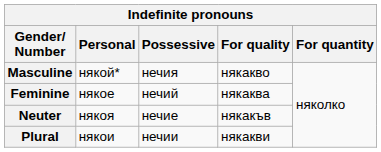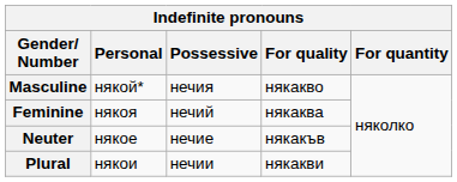 <table class="wikitable">
 <tr>
 <th colspan="5">Indefinite pronouns</th>
 </tr>
 <tr>
 <th>Gender/<br>Number</th>
 <th>Personal</th>
 <th>Possessive</th>
 <th>For quality</th>
 <th>For quantity</th>
 </tr>
 <tr>
 <th>Masculine</th>
 <td>някой*</td>
 <td>нечия</td>
 <td>някакво</td>
 <td rowspan="4">няколко</td>
 </tr>
 <tr>
 <th>Feminine</th>
-<td>някое</td>
+<td>някоя</td>
 <td>нечий</td>
 <td>някаква</td>
 </tr>
 <tr>
 <th>Neuter</th>
-<td>някоя</td>
+<td>някое</td>
 <td>нечие</td>
 <td>някакъв</td>
 </tr>
 <tr>
 <th>Plural</th>
 <td>някои</td>
 <td>нечии</td>
 <td>някакви</td>
 </tr>
 </table>
